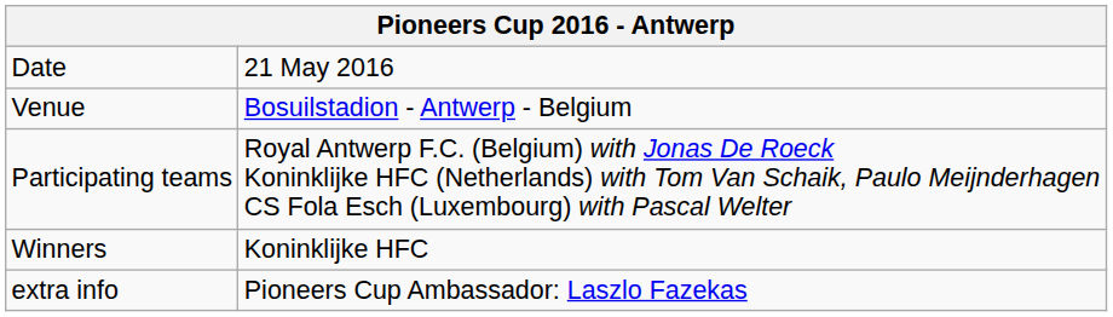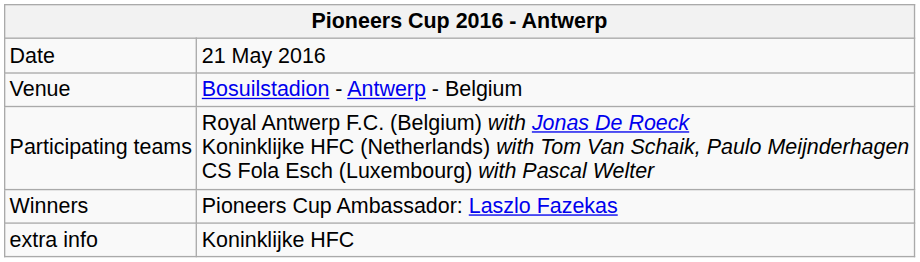 <table class="wikitable">
 <tr>
 <th colspan=2>Pioneers Cup 2016 - Antwerp</th>
 </tr>
 <tr>
 <td>Date</td>
 <td>21 May 2016</td>
 </tr>
 <tr>
 <td>Venue</td>
 <td><a href='#'>Bosuilstadion</a> - <a href='#'>Antwerp</a> - Belgium</td>
 </tr>
 <tr>
 <td>Participating teams</td>
 <td>Royal Antwerp F.C. (Belgium) <em>with <a href='#'>Jonas De Roeck</a></em><br>Koninklijke HFC (Netherlands) <em> with Tom Van Schaik, Paulo Meijnderhagen</em><br> CS Fola Esch (Luxembourg) <em>with Pascal Welter</em></td>
 </tr>
 <tr>
 <td>Winners</td>
-<td>Koninklijke HFC</td>
+<td>Pioneers Cup Ambassador: <a href='#'>Laszlo Fazekas</a></td>
 </tr>
 <tr>
 <td>extra info</td>
-<td>Pioneers Cup Ambassador: <a href='#'>Laszlo Fazekas</a></td>
+<td>Koninklijke HFC</td>
 </tr>
 </table>
